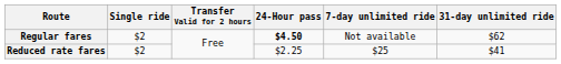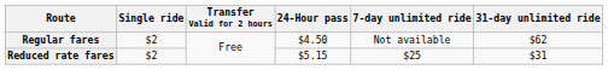 <table class="wikitable" style="font-size: 95%; text-align: center">
 <tr>
 <th>Route</th>
 <th>Single ride</th>
 <th>Transfer<br><small>Valid for 2 hours</small></th>
 <th>24-Hour pass</th>
 <th>7-day unlimited ride</th>
 <th>31-day unlimited ride</th>
 </tr>
 <tr>
 <th>Regular fares</th>
 <td>$2</td>
 <td rowspan="2">Free</td>
-<td><strong>$4.50</strong></td>
+<td>$4.50</td>
 <td>Not available</td>
 <td>$62</td>
 </tr>
 <tr>
 <th>Reduced rate fares</th>
 <td>$2</td>
-<td>$2.25</td>
+<td>$5.15</td>
 <td>$25</td>
-<td>$41</td>
+<td>$31</td>
 </tr>
 </table>
